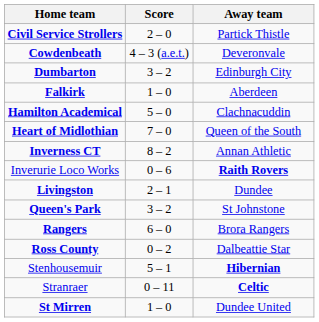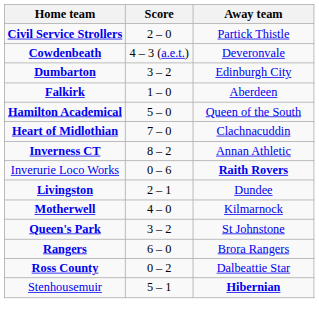 <table class="wikitable" style="text-align: center">
 <tr>
 <th width=150>Home team</th>
 <th width=80>Score</th>
 <th width=150>Away team</th>
 </tr>
 <tr>
 <td><strong><a href='#'>Civil Service Strollers</a></strong></td>
 <td>2 – 0</td>
 <td><a href='#'>Partick Thistle</a></td>
 </tr>
 <tr>
 <td><strong><a href='#'>Cowdenbeath</a></strong></td>
 <td>4 – 3 (<a href='#'>a.e.t.</a>)</td>
 <td><a href='#'>Deveronvale</a></td>
 </tr>
 <tr>
 <td><strong><a href='#'>Dumbarton</a></strong></td>
 <td>3 – 2</td>
 <td><a href='#'>Edinburgh City</a></td>
 </tr>
 <tr>
 <td><strong><a href='#'>Falkirk</a></strong></td>
 <td>1 – 0</td>
 <td><a href='#'>Aberdeen</a></td>
 </tr>
 <tr>
 <td><strong><a href='#'>Hamilton Academical</a></strong></td>
 <td>5 – 0</td>
-<td><a href='#'>Clachnacuddin</a></td>
+<td><a href='#'>Queen of the South</a></td>
 </tr>
 <tr>
 <td><strong><a href='#'>Heart of Midlothian</a></strong></td>
 <td>7 – 0</td>
-<td><a href='#'>Queen of the South</a></td>
+<td><a href='#'>Clachnacuddin</a></td>
 </tr>
 <tr>
 <td><strong><a href='#'>Inverness CT</a></strong></td>
 <td>8 – 2</td>
 <td><a href='#'>Annan Athletic</a></td>
 </tr>
 <tr>
 <td><a href='#'>Inverurie Loco Works</a></td>
 <td>0 – 6</td>
 <td><strong><a href='#'>Raith Rovers</a></strong></td>
 </tr>
 <tr>
 <td><strong><a href='#'>Livingston</a></strong></td>
 <td>2 – 1</td>
 <td><a href='#'>Dundee</a></td>
+</tr>
+<tr>
+<td><strong><a href='#'>Motherwell</a></strong></td>
+<td>4 – 0</td>
+<td><a href='#'>Kilmarnock</a></td>
 </tr>
 <tr>
 <td><strong><a href='#'>Queen's Park</a></strong></td>
 <td>3 – 2</td>
 <td><a href='#'>St Johnstone</a></td>
 </tr>
 <tr>
 <td><strong><a href='#'>Rangers</a></strong></td>
 <td>6 – 0</td>
 <td><a href='#'>Brora Rangers</a></td>
 </tr>
 <tr>
 <td><strong><a href='#'>Ross County</a></strong></td>
 <td>0 – 2</td>
 <td><a href='#'>Dalbeattie Star</a></td>
 </tr>
 <tr>
 <td><a href='#'>Stenhousemuir</a></td>
 <td>5 – 1</td>
 <td><strong><a href='#'>Hibernian</a></strong></td>
 </tr>
-<tr>
-<td><a href='#'>Stranraer</a></td>
-<td>0 – 11</td>
-<td><strong><a href='#'>Celtic</a></strong></td>
-</tr>
-<tr>
-<td><strong><a href='#'>St Mirren</a></strong></td>
-<td>1 – 0</td>
-<td><a href='#'>Dundee United</a></td>
-</tr>
 </table>
